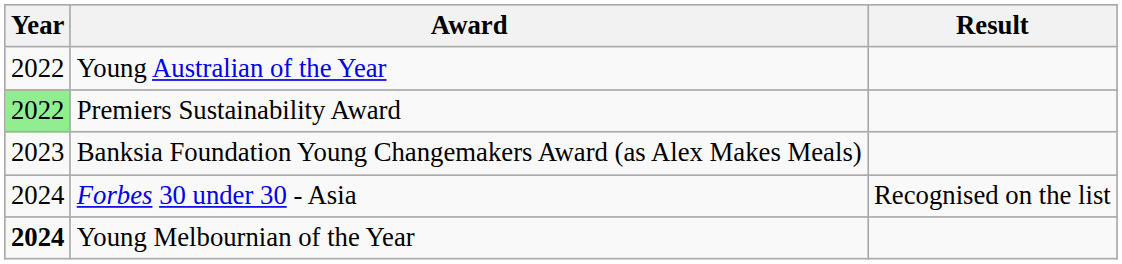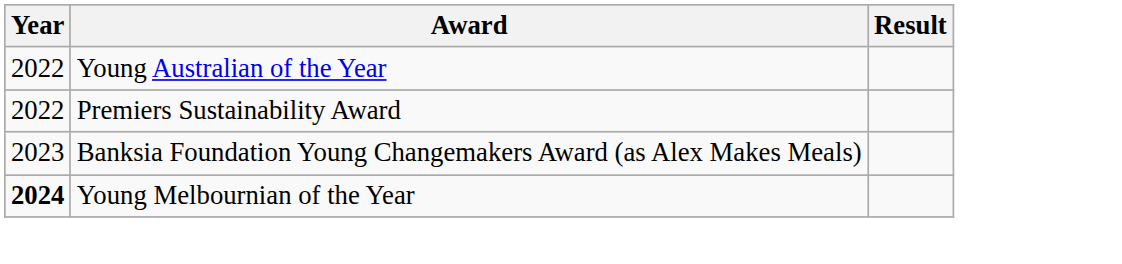 <table class="wikitable">
 <tr>
 <th>Year</th>
 <th>Award</th>
 <th>Result</th>
 </tr>
 <tr>
 <td>2022</td>
 <td>Young <a href='#'>Australian of the Year</a></td>
 <td></td>
 </tr>
 <tr>
-<td style="background: lightgreen;">2022</td>
+<td>2022</td>
 <td>Premiers Sustainability Award</td>
 <td></td>
 </tr>
 <tr>
 <td>2023</td>
 <td>Banksia Foundation Young Changemakers Award (as Alex Makes Meals)</td>
 <td></td>
 </tr>
 <tr>
-<td>2024</td>
-<td><em><a href='#'>Forbes</a></em> <a href='#'>30 under 30</a> - Asia</td>
-<td>Recognised on the list</td>
-</tr>
-<tr>
 <td><strong>2024</strong></td>
 <td>Young Melbournian of the Year</td>
 <td></td>
 </tr>
 </table>
